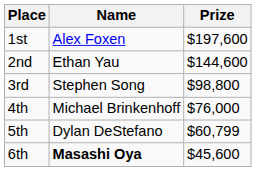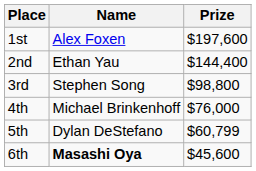 <table class="wikitable">
 <tr>
 <th>Place</th>
 <th>Name</th>
 <th>Prize</th>
 </tr>
 <tr>
 <td>1st</td>
 <td> <a href='#'>Alex Foxen</a></td>
 <td>$197,600</td>
 </tr>
 <tr>
 <td>2nd</td>
 <td> Ethan Yau</td>
-<td>$144,600</td>
+<td>$144,400</td>
 </tr>
 <tr>
 <td>3rd</td>
 <td> Stephen Song</td>
 <td>$98,800</td>
 </tr>
 <tr>
 <td>4th</td>
 <td> Michael Brinkenhoff</td>
 <td>$76,000</td>
 </tr>
 <tr>
 <td>5th</td>
 <td> Dylan DeStefano</td>
 <td>$60,799</td>
 </tr>
 <tr>
 <td>6th</td>
 <td><strong> Masashi Oya</strong></td>
 <td>$45,600</td>
 </tr>
 </table>
